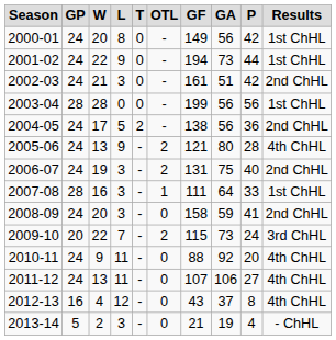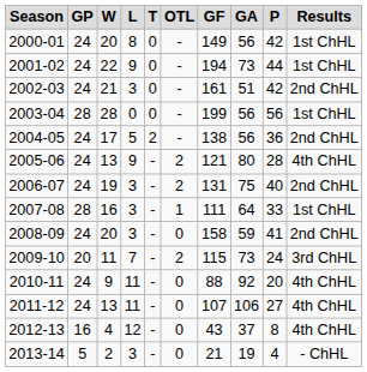 <table class="wikitable">
 <tr align="center"  bgcolor="#dddddd">
 <td><strong>Season</strong></td>
 <td><strong>GP</strong></td>
 <td><strong>W</strong></td>
 <td><strong>L</strong></td>
 <td><strong>T</strong></td>
 <td><strong>OTL</strong></td>
 <td><strong>GF</strong></td>
 <td><strong>GA</strong></td>
 <td><strong>P</strong></td>
 <td><strong>Results</strong></td>
 </tr>
 <tr align="center">
 <td>2000-01</td>
 <td>24</td>
 <td>20</td>
 <td>8</td>
 <td>0</td>
 <td>-</td>
 <td>149</td>
 <td>56</td>
 <td>42</td>
 <td>1st ChHL</td>
 </tr>
 <tr align="center">
 <td>2001-02</td>
 <td>24</td>
 <td>22</td>
 <td>9</td>
 <td>0</td>
 <td>-</td>
 <td>194</td>
 <td>73</td>
 <td>44</td>
 <td>1st ChHL</td>
 </tr>
 <tr align="center">
 <td>2002-03</td>
 <td>24</td>
 <td>21</td>
 <td>3</td>
 <td>0</td>
 <td>-</td>
 <td>161</td>
 <td>51</td>
 <td>42</td>
 <td>2nd ChHL</td>
 </tr>
 <tr align="center">
 <td>2003-04</td>
 <td>28</td>
 <td>28</td>
 <td>0</td>
 <td>0</td>
 <td>-</td>
 <td>199</td>
 <td>56</td>
 <td>56</td>
 <td>1st ChHL</td>
 </tr>
 <tr align="center">
 <td>2004-05</td>
 <td>24</td>
 <td>17</td>
 <td>5</td>
 <td>2</td>
 <td>-</td>
 <td>138</td>
 <td>56</td>
 <td>36</td>
 <td>2nd ChHL</td>
 </tr>
 <tr align="center">
 <td>2005-06</td>
 <td>24</td>
 <td>13</td>
 <td>9</td>
 <td>-</td>
 <td>2</td>
 <td>121</td>
 <td>80</td>
 <td>28</td>
 <td>4th ChHL</td>
 </tr>
 <tr align="center">
 <td>2006-07</td>
 <td>24</td>
 <td>19</td>
 <td>3</td>
 <td>-</td>
 <td>2</td>
 <td>131</td>
 <td>75</td>
 <td>40</td>
 <td>2nd ChHL</td>
 </tr>
 <tr align="center">
 <td>2007-08</td>
 <td>28</td>
 <td>16</td>
 <td>3</td>
 <td>-</td>
 <td>1</td>
 <td>111</td>
 <td>64</td>
 <td>33</td>
 <td>1st ChHL</td>
 </tr>
 <tr align="center">
 <td>2008-09</td>
 <td>24</td>
 <td>20</td>
 <td>3</td>
 <td>-</td>
 <td>0</td>
 <td>158</td>
 <td>59</td>
 <td>41</td>
 <td>2nd ChHL</td>
 </tr>
 <tr align="center">
 <td>2009-10</td>
 <td>20</td>
-<td>22</td>
+<td>11</td>
 <td>7</td>
 <td>-</td>
 <td>2</td>
 <td>115</td>
 <td>73</td>
 <td>24</td>
 <td>3rd ChHL</td>
 </tr>
 <tr align="center">
 <td>2010-11</td>
 <td>24</td>
 <td>9</td>
 <td>11</td>
 <td>-</td>
 <td>0</td>
 <td>88</td>
 <td>92</td>
 <td>20</td>
 <td>4th ChHL</td>
 </tr>
 <tr align="center">
 <td>2011-12</td>
 <td>24</td>
 <td>13</td>
 <td>11</td>
 <td>-</td>
 <td>0</td>
 <td>107</td>
 <td>106</td>
 <td>27</td>
 <td>4th ChHL</td>
 </tr>
 <tr align="center">
 <td>2012-13</td>
 <td>16</td>
 <td>4</td>
 <td>12</td>
 <td>-</td>
 <td>0</td>
 <td>43</td>
 <td>37</td>
 <td>8</td>
 <td>4th ChHL</td>
 </tr>
 <tr align="center">
 <td>2013-14</td>
 <td>5</td>
 <td>2</td>
 <td>3</td>
 <td>-</td>
 <td>0</td>
 <td>21</td>
 <td>19</td>
 <td>4</td>
 <td>- ChHL</td>
 </tr>
 </table>
